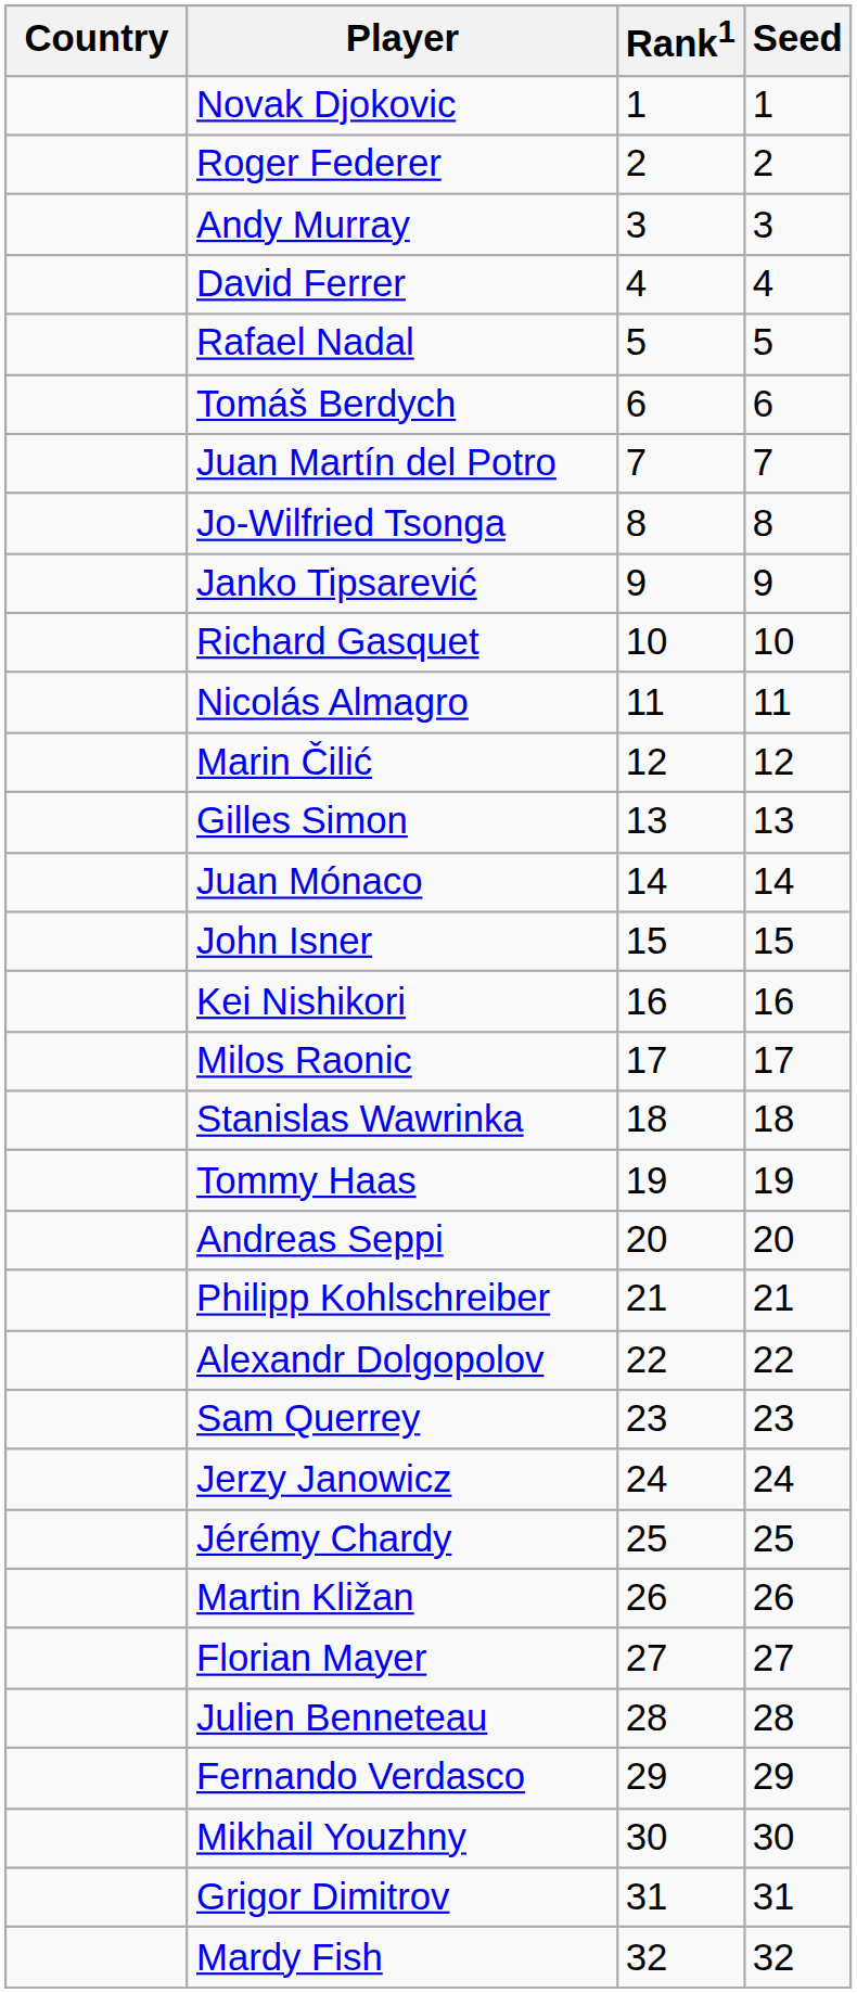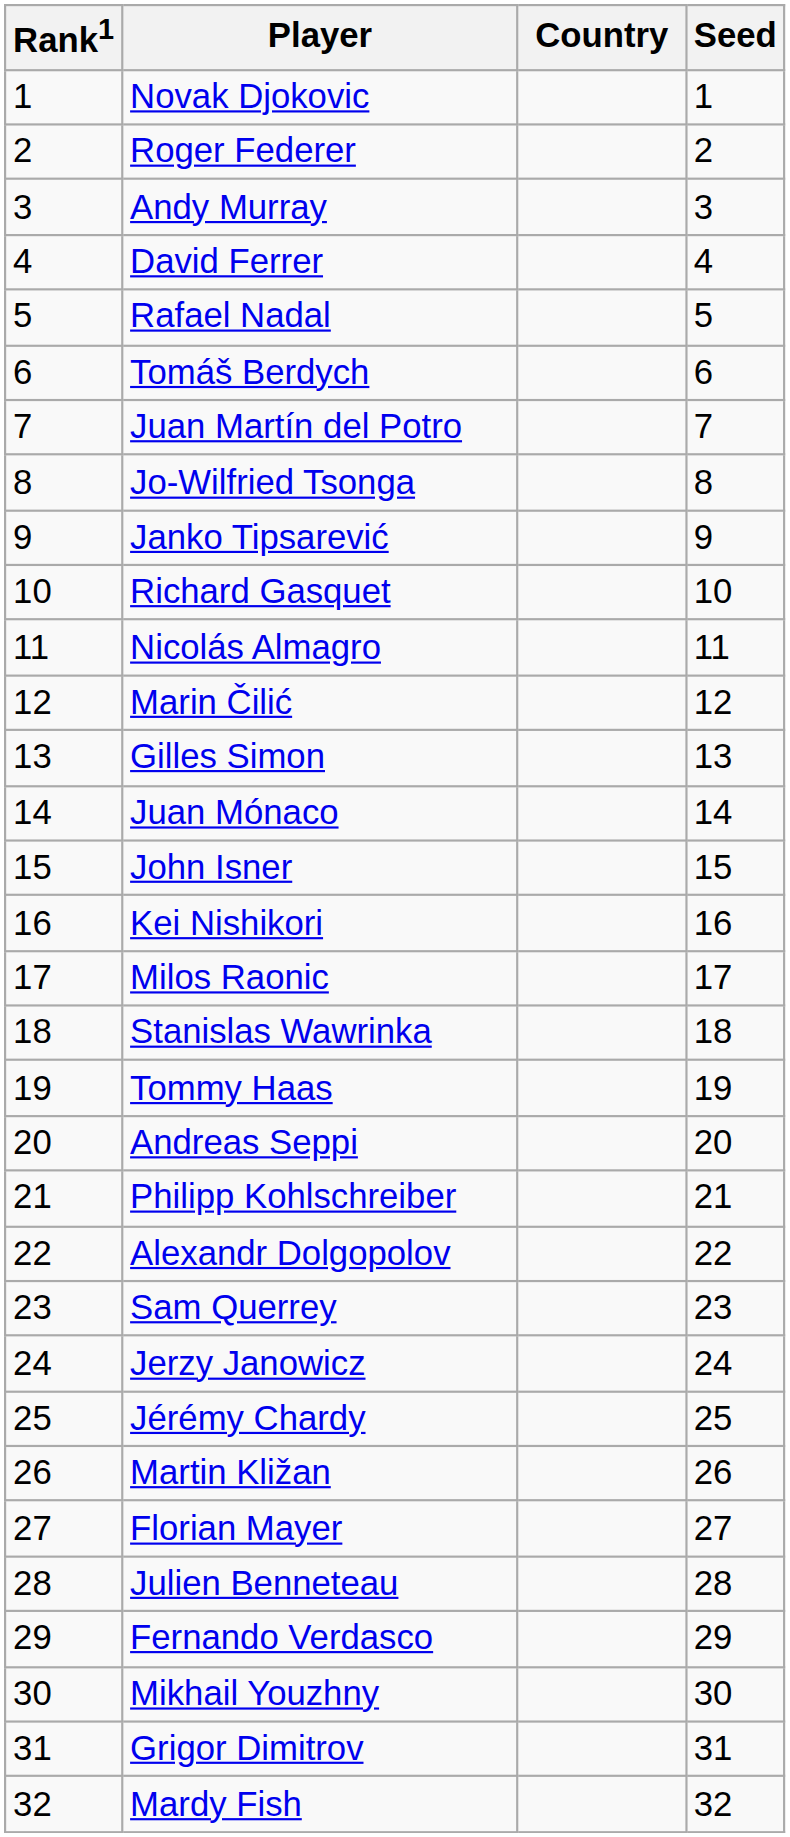 <table class=wikitable>
 <tr>
+<th>Rank<sup>1</sup></th>
+<th width="175">Player</th>
 <th width="70">Country</th>
-<th width="175">Player</th>
-<th>Rank<sup>1</sup></th>
 <th>Seed</th>
 </tr>
 <tr>
+<td>1</td>
+<td><a href='#'>Novak Djokovic</a></td>
 <td></td>
-<td><a href='#'>Novak Djokovic</a></td>
-<td>1</td>
 <td>1</td>
 </tr>
 <tr>
+<td>2</td>
+<td><a href='#'>Roger Federer</a></td>
 <td></td>
-<td><a href='#'>Roger Federer</a></td>
-<td>2</td>
 <td>2</td>
 </tr>
 <tr>
+<td>3</td>
+<td><a href='#'>Andy Murray</a></td>
 <td></td>
-<td><a href='#'>Andy Murray</a></td>
-<td>3</td>
 <td>3</td>
 </tr>
 <tr>
+<td>4</td>
+<td><a href='#'>David Ferrer</a></td>
 <td></td>
-<td><a href='#'>David Ferrer</a></td>
-<td>4</td>
 <td>4</td>
 </tr>
 <tr>
+<td>5</td>
+<td><a href='#'>Rafael Nadal</a></td>
 <td></td>
-<td><a href='#'>Rafael Nadal</a></td>
-<td>5</td>
 <td>5</td>
 </tr>
 <tr>
+<td>6</td>
+<td><a href='#'>Tomáš Berdych</a></td>
 <td></td>
-<td><a href='#'>Tomáš Berdych</a></td>
-<td>6</td>
 <td>6</td>
 </tr>
 <tr>
+<td>7</td>
+<td><a href='#'>Juan Martín del Potro</a></td>
 <td></td>
-<td><a href='#'>Juan Martín del Potro</a></td>
-<td>7</td>
 <td>7</td>
 </tr>
 <tr>
+<td>8</td>
+<td><a href='#'>Jo-Wilfried Tsonga</a></td>
 <td></td>
-<td><a href='#'>Jo-Wilfried Tsonga</a></td>
-<td>8</td>
 <td>8</td>
 </tr>
 <tr>
+<td>9</td>
+<td><a href='#'>Janko Tipsarević</a></td>
 <td></td>
-<td><a href='#'>Janko Tipsarević</a></td>
-<td>9</td>
 <td>9</td>
 </tr>
 <tr>
+<td>10</td>
+<td><a href='#'>Richard Gasquet</a></td>
 <td></td>
-<td><a href='#'>Richard Gasquet</a></td>
-<td>10</td>
 <td>10</td>
 </tr>
 <tr>
+<td>11</td>
+<td><a href='#'>Nicolás Almagro</a></td>
 <td></td>
-<td><a href='#'>Nicolás Almagro</a></td>
-<td>11</td>
 <td>11</td>
 </tr>
 <tr>
+<td>12</td>
+<td><a href='#'>Marin Čilić</a></td>
 <td></td>
-<td><a href='#'>Marin Čilić</a></td>
-<td>12</td>
 <td>12</td>
 </tr>
 <tr>
+<td>13</td>
+<td><a href='#'>Gilles Simon</a></td>
 <td></td>
-<td><a href='#'>Gilles Simon</a></td>
-<td>13</td>
 <td>13</td>
 </tr>
 <tr>
+<td>14</td>
+<td><a href='#'>Juan Mónaco</a></td>
 <td></td>
-<td><a href='#'>Juan Mónaco</a></td>
-<td>14</td>
 <td>14</td>
 </tr>
 <tr>
+<td>15</td>
+<td><a href='#'>John Isner</a></td>
 <td></td>
-<td><a href='#'>John Isner</a></td>
-<td>15</td>
 <td>15</td>
 </tr>
 <tr>
+<td>16</td>
+<td><a href='#'>Kei Nishikori</a></td>
 <td></td>
-<td><a href='#'>Kei Nishikori</a></td>
-<td>16</td>
 <td>16</td>
 </tr>
 <tr>
+<td>17</td>
+<td><a href='#'>Milos Raonic</a></td>
 <td></td>
-<td><a href='#'>Milos Raonic</a></td>
-<td>17</td>
 <td>17</td>
 </tr>
 <tr>
+<td>18</td>
+<td><a href='#'>Stanislas Wawrinka</a></td>
 <td></td>
-<td><a href='#'>Stanislas Wawrinka</a></td>
-<td>18</td>
 <td>18</td>
 </tr>
 <tr>
+<td>19</td>
+<td><a href='#'>Tommy Haas</a></td>
 <td></td>
-<td><a href='#'>Tommy Haas</a></td>
-<td>19</td>
 <td>19</td>
 </tr>
 <tr>
+<td>20</td>
+<td><a href='#'>Andreas Seppi</a></td>
 <td></td>
-<td><a href='#'>Andreas Seppi</a></td>
-<td>20</td>
 <td>20</td>
 </tr>
 <tr>
+<td>21</td>
+<td><a href='#'>Philipp Kohlschreiber</a></td>
 <td></td>
-<td><a href='#'>Philipp Kohlschreiber</a></td>
-<td>21</td>
 <td>21</td>
 </tr>
 <tr>
+<td>22</td>
+<td><a href='#'>Alexandr Dolgopolov</a></td>
 <td></td>
-<td><a href='#'>Alexandr Dolgopolov</a></td>
-<td>22</td>
 <td>22</td>
 </tr>
 <tr>
+<td>23</td>
+<td><a href='#'>Sam Querrey</a></td>
 <td></td>
-<td><a href='#'>Sam Querrey</a></td>
-<td>23</td>
 <td>23</td>
 </tr>
 <tr>
+<td>24</td>
+<td><a href='#'>Jerzy Janowicz</a></td>
 <td></td>
-<td><a href='#'>Jerzy Janowicz</a></td>
-<td>24</td>
 <td>24</td>
 </tr>
 <tr>
+<td>25</td>
+<td><a href='#'>Jérémy Chardy</a></td>
 <td></td>
-<td><a href='#'>Jérémy Chardy</a></td>
-<td>25</td>
 <td>25</td>
 </tr>
 <tr>
+<td>26</td>
+<td><a href='#'>Martin Kližan</a></td>
 <td></td>
-<td><a href='#'>Martin Kližan</a></td>
-<td>26</td>
 <td>26</td>
 </tr>
 <tr>
+<td>27</td>
+<td><a href='#'>Florian Mayer</a></td>
 <td></td>
-<td><a href='#'>Florian Mayer</a></td>
-<td>27</td>
 <td>27</td>
 </tr>
 <tr>
+<td>28</td>
+<td><a href='#'>Julien Benneteau</a></td>
 <td></td>
-<td><a href='#'>Julien Benneteau</a></td>
-<td>28</td>
 <td>28</td>
 </tr>
 <tr>
+<td>29</td>
+<td><a href='#'>Fernando Verdasco</a></td>
 <td></td>
-<td><a href='#'>Fernando Verdasco</a></td>
-<td>29</td>
 <td>29</td>
 </tr>
 <tr>
+<td>30</td>
+<td><a href='#'>Mikhail Youzhny</a></td>
 <td></td>
-<td><a href='#'>Mikhail Youzhny</a></td>
-<td>30</td>
 <td>30</td>
 </tr>
 <tr>
+<td>31</td>
+<td><a href='#'>Grigor Dimitrov</a></td>
 <td></td>
-<td><a href='#'>Grigor Dimitrov</a></td>
-<td>31</td>
 <td>31</td>
 </tr>
 <tr>
+<td>32</td>
+<td><a href='#'>Mardy Fish</a></td>
 <td></td>
-<td><a href='#'>Mardy Fish</a></td>
-<td>32</td>
 <td>32</td>
 </tr>
 </table>
